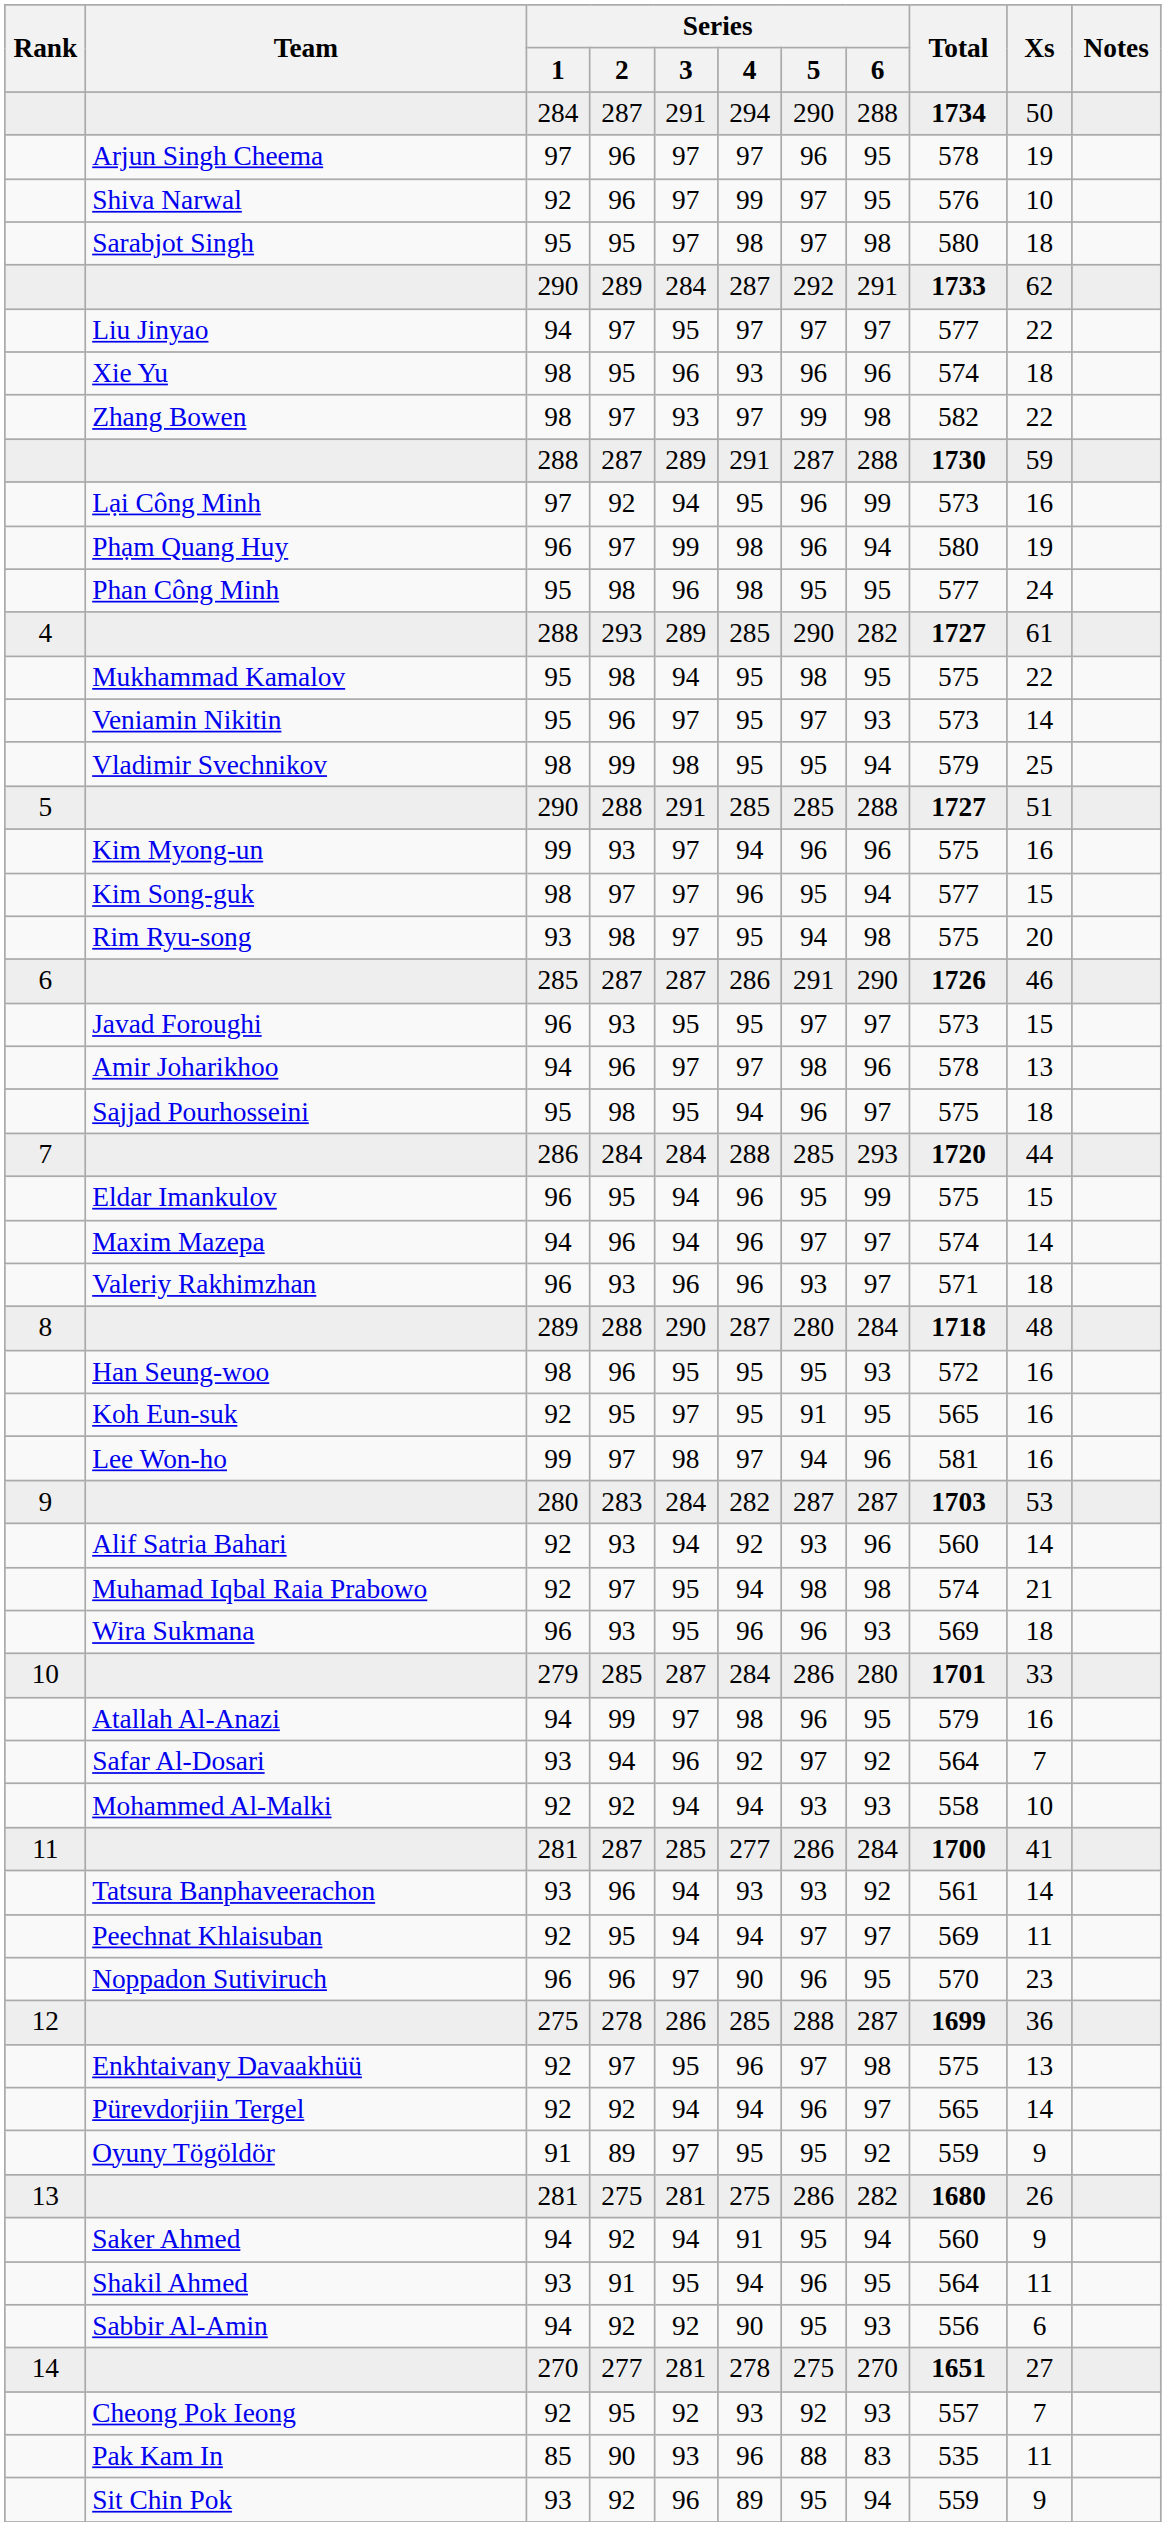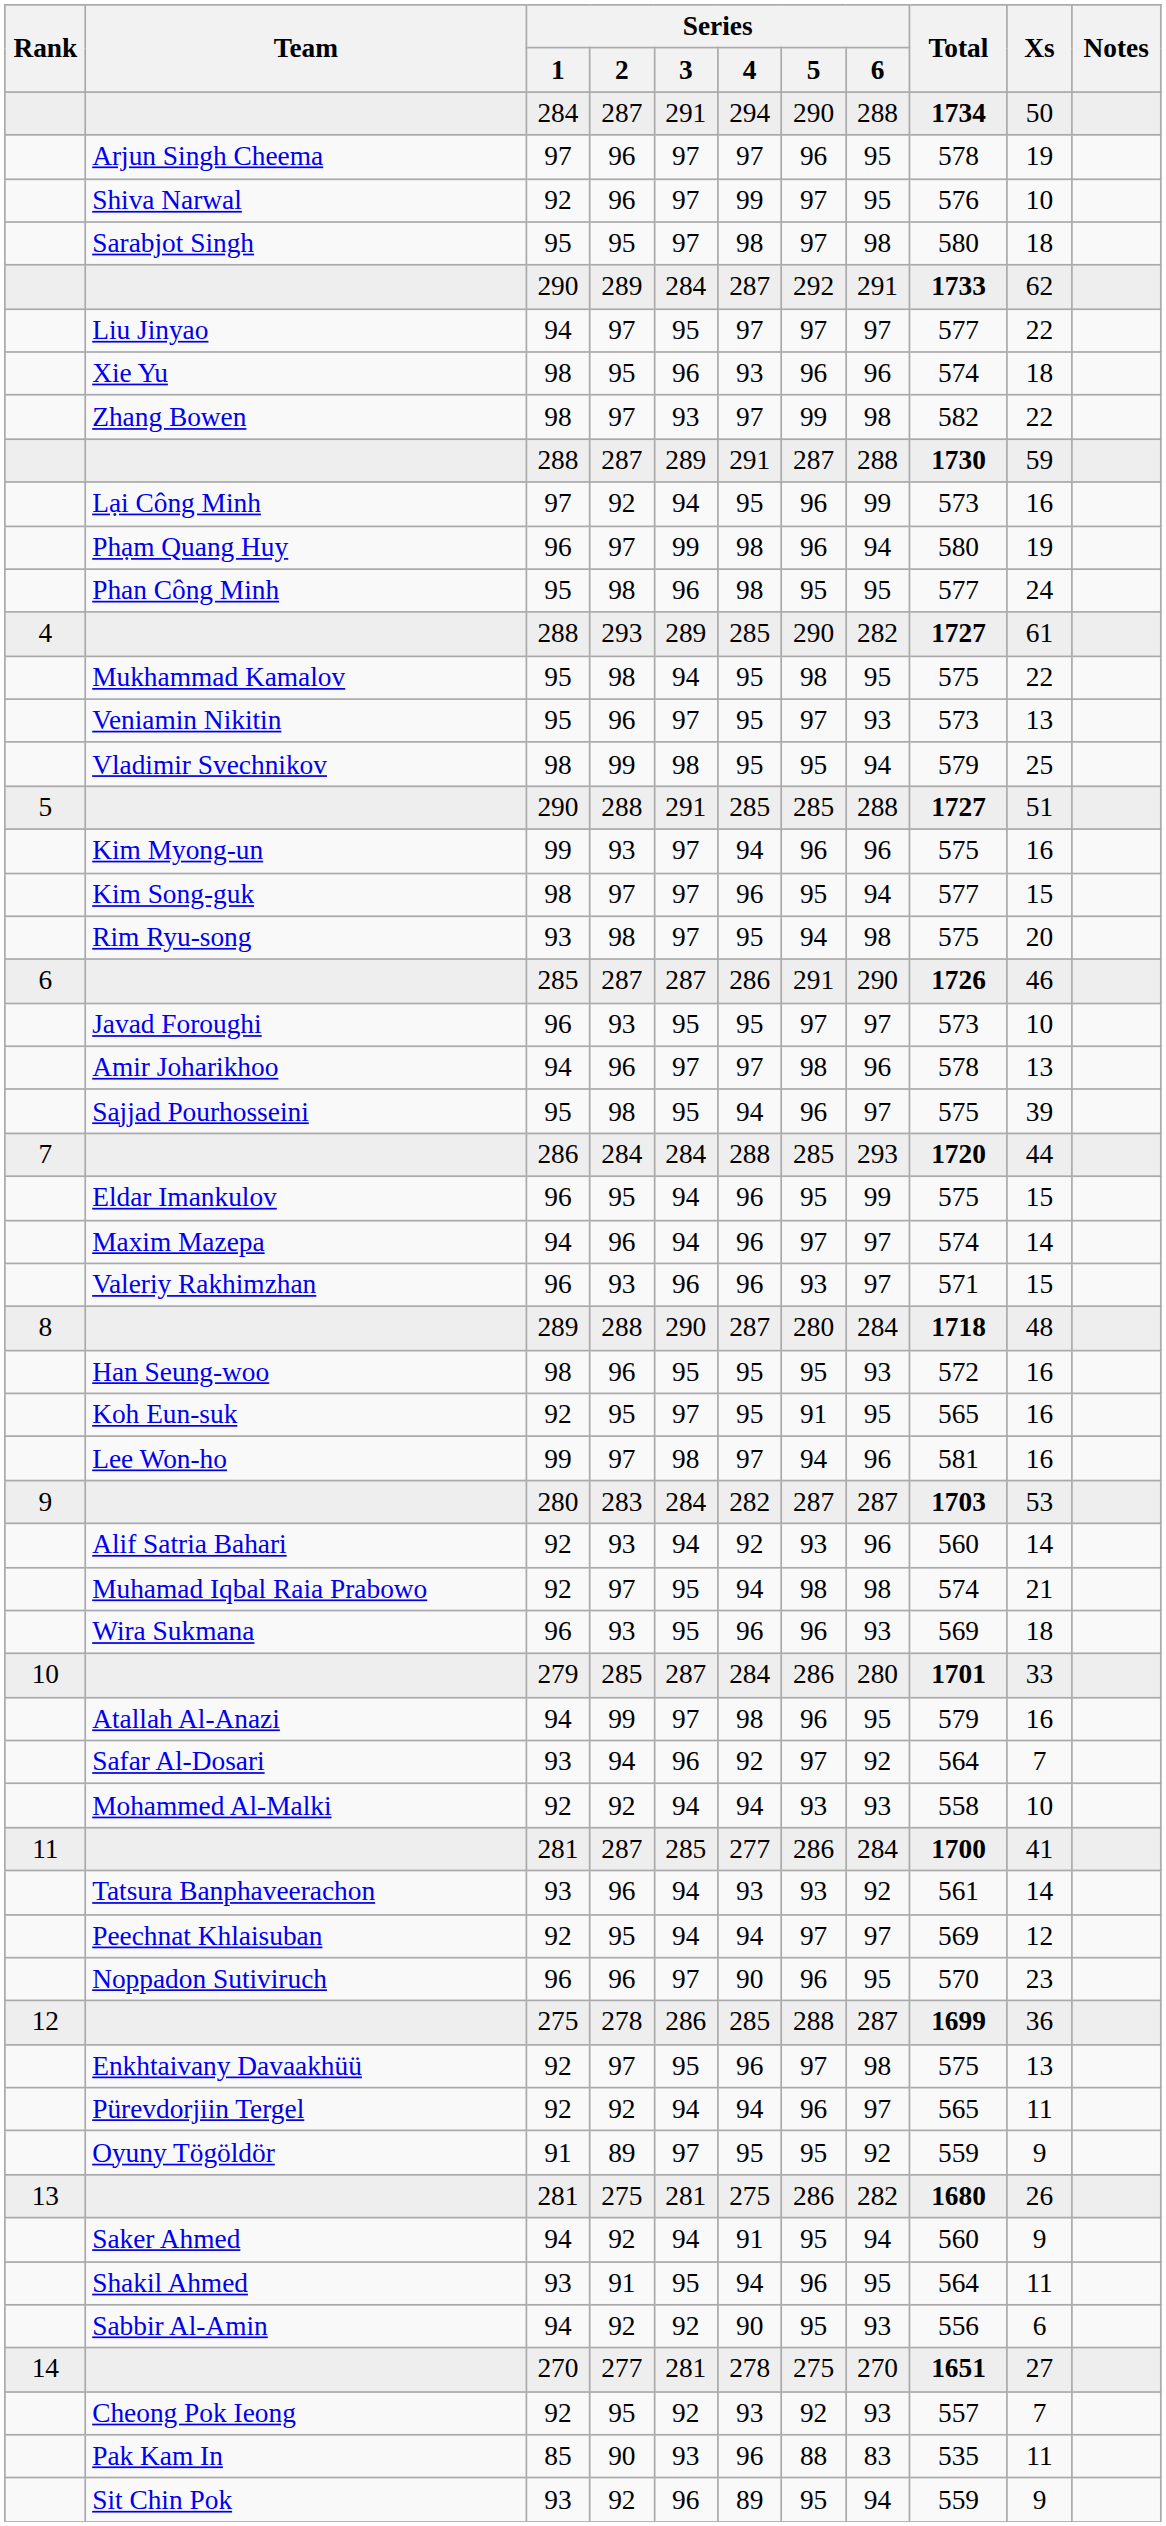 <table class="wikitable" style="text-align:center">
 <tr>
 <th rowspan=2 width=40>Rank</th>
 <th rowspan=2 width=250>Team</th>
 <th colspan=6>Series</th>
 <th rowspan=2 width=50>Total</th>
 <th rowspan=2 width=30>Xs</th>
 <th rowspan=2 width=45>Notes</th>
 </tr>
 <tr>
 <th width=30>1</th>
 <th width=30>2</th>
 <th width=30>3</th>
 <th width=30>4</th>
 <th width=30>5</th>
 <th width=30>6</th>
 </tr>
 <tr bgcolor=eeeeee>
 <td></td>
 <td align=left></td>
 <td>284</td>
 <td>287</td>
 <td>291</td>
 <td>294</td>
 <td>290</td>
 <td>288</td>
 <td><strong>1734</strong></td>
 <td>50</td>
 <td></td>
 </tr>
 <tr>
 <td></td>
 <td align=left><a href='#'>Arjun Singh Cheema</a></td>
 <td>97</td>
 <td>96</td>
 <td>97</td>
 <td>97</td>
 <td>96</td>
 <td>95</td>
 <td>578</td>
 <td>19</td>
 <td></td>
 </tr>
 <tr>
 <td></td>
 <td align=left><a href='#'>Shiva Narwal</a></td>
 <td>92</td>
 <td>96</td>
 <td>97</td>
 <td>99</td>
 <td>97</td>
 <td>95</td>
 <td>576</td>
 <td>10</td>
 <td></td>
 </tr>
 <tr>
 <td></td>
 <td align=left><a href='#'>Sarabjot Singh</a></td>
 <td>95</td>
 <td>95</td>
 <td>97</td>
 <td>98</td>
 <td>97</td>
 <td>98</td>
 <td>580</td>
 <td>18</td>
 <td></td>
 </tr>
 <tr bgcolor=eeeeee>
 <td></td>
 <td align=left></td>
 <td>290</td>
 <td>289</td>
 <td>284</td>
 <td>287</td>
 <td>292</td>
 <td>291</td>
 <td><strong>1733</strong></td>
 <td>62</td>
 <td></td>
 </tr>
 <tr>
 <td></td>
 <td align=left><a href='#'>Liu Jinyao</a></td>
 <td>94</td>
 <td>97</td>
 <td>95</td>
 <td>97</td>
 <td>97</td>
 <td>97</td>
 <td>577</td>
 <td>22</td>
 <td></td>
 </tr>
 <tr>
 <td></td>
 <td align=left><a href='#'>Xie Yu</a></td>
 <td>98</td>
 <td>95</td>
 <td>96</td>
 <td>93</td>
 <td>96</td>
 <td>96</td>
 <td>574</td>
 <td>18</td>
 <td></td>
 </tr>
 <tr>
 <td></td>
 <td align=left><a href='#'>Zhang Bowen</a></td>
 <td>98</td>
 <td>97</td>
 <td>93</td>
 <td>97</td>
 <td>99</td>
 <td>98</td>
 <td>582</td>
 <td>22</td>
 <td></td>
 </tr>
 <tr bgcolor=eeeeee>
 <td></td>
 <td align=left></td>
 <td>288</td>
 <td>287</td>
 <td>289</td>
 <td>291</td>
 <td>287</td>
 <td>288</td>
 <td><strong>1730</strong></td>
 <td>59</td>
 <td></td>
 </tr>
 <tr>
 <td></td>
 <td align=left><a href='#'>Lại Công Minh</a></td>
 <td>97</td>
 <td>92</td>
 <td>94</td>
 <td>95</td>
 <td>96</td>
 <td>99</td>
 <td>573</td>
 <td>16</td>
 <td></td>
 </tr>
 <tr>
 <td></td>
 <td align=left><a href='#'>Phạm Quang Huy</a></td>
 <td>96</td>
 <td>97</td>
 <td>99</td>
 <td>98</td>
 <td>96</td>
 <td>94</td>
 <td>580</td>
 <td>19</td>
 <td></td>
 </tr>
 <tr>
 <td></td>
 <td align=left><a href='#'>Phan Công Minh</a></td>
 <td>95</td>
 <td>98</td>
 <td>96</td>
 <td>98</td>
 <td>95</td>
 <td>95</td>
 <td>577</td>
 <td>24</td>
 <td></td>
 </tr>
 <tr bgcolor=eeeeee>
 <td>4</td>
 <td align=left></td>
 <td>288</td>
 <td>293</td>
 <td>289</td>
 <td>285</td>
 <td>290</td>
 <td>282</td>
 <td><strong>1727</strong></td>
 <td>61</td>
 <td></td>
 </tr>
 <tr>
 <td></td>
 <td align=left><a href='#'>Mukhammad Kamalov</a></td>
 <td>95</td>
 <td>98</td>
 <td>94</td>
 <td>95</td>
 <td>98</td>
 <td>95</td>
 <td>575</td>
 <td>22</td>
 <td></td>
 </tr>
 <tr>
 <td></td>
 <td align=left><a href='#'>Veniamin Nikitin</a></td>
 <td>95</td>
 <td>96</td>
 <td>97</td>
 <td>95</td>
 <td>97</td>
 <td>93</td>
 <td>573</td>
-<td>14</td>
+<td>13</td>
 <td></td>
 </tr>
 <tr>
 <td></td>
 <td align=left><a href='#'>Vladimir Svechnikov</a></td>
 <td>98</td>
 <td>99</td>
 <td>98</td>
 <td>95</td>
 <td>95</td>
 <td>94</td>
 <td>579</td>
 <td>25</td>
 <td></td>
 </tr>
 <tr bgcolor=eeeeee>
 <td>5</td>
 <td align=left></td>
 <td>290</td>
 <td>288</td>
 <td>291</td>
 <td>285</td>
 <td>285</td>
 <td>288</td>
 <td><strong>1727</strong></td>
 <td>51</td>
 <td></td>
 </tr>
 <tr>
 <td></td>
 <td align=left><a href='#'>Kim Myong-un</a></td>
 <td>99</td>
 <td>93</td>
 <td>97</td>
 <td>94</td>
 <td>96</td>
 <td>96</td>
 <td>575</td>
 <td>16</td>
 <td></td>
 </tr>
 <tr>
 <td></td>
 <td align=left><a href='#'>Kim Song-guk</a></td>
 <td>98</td>
 <td>97</td>
 <td>97</td>
 <td>96</td>
 <td>95</td>
 <td>94</td>
 <td>577</td>
 <td>15</td>
 <td></td>
 </tr>
 <tr>
 <td></td>
 <td align=left><a href='#'>Rim Ryu-song</a></td>
 <td>93</td>
 <td>98</td>
 <td>97</td>
 <td>95</td>
 <td>94</td>
 <td>98</td>
 <td>575</td>
 <td>20</td>
 <td></td>
 </tr>
 <tr bgcolor=eeeeee>
 <td>6</td>
 <td align=left></td>
 <td>285</td>
 <td>287</td>
 <td>287</td>
 <td>286</td>
 <td>291</td>
 <td>290</td>
 <td><strong>1726</strong></td>
 <td>46</td>
 <td></td>
 </tr>
 <tr>
 <td></td>
 <td align=left><a href='#'>Javad Foroughi</a></td>
 <td>96</td>
 <td>93</td>
 <td>95</td>
 <td>95</td>
 <td>97</td>
 <td>97</td>
 <td>573</td>
-<td>15</td>
+<td>10</td>
 <td></td>
 </tr>
 <tr>
 <td></td>
 <td align=left><a href='#'>Amir Joharikhoo</a></td>
 <td>94</td>
 <td>96</td>
 <td>97</td>
 <td>97</td>
 <td>98</td>
 <td>96</td>
 <td>578</td>
 <td>13</td>
 <td></td>
 </tr>
 <tr>
 <td></td>
 <td align=left><a href='#'>Sajjad Pourhosseini</a></td>
 <td>95</td>
 <td>98</td>
 <td>95</td>
 <td>94</td>
 <td>96</td>
 <td>97</td>
 <td>575</td>
-<td>18</td>
+<td>39</td>
 <td></td>
 </tr>
 <tr bgcolor=eeeeee>
 <td>7</td>
 <td align=left></td>
 <td>286</td>
 <td>284</td>
 <td>284</td>
 <td>288</td>
 <td>285</td>
 <td>293</td>
 <td><strong>1720</strong></td>
 <td>44</td>
 <td></td>
 </tr>
 <tr>
 <td></td>
 <td align=left><a href='#'>Eldar Imankulov</a></td>
 <td>96</td>
 <td>95</td>
 <td>94</td>
 <td>96</td>
 <td>95</td>
 <td>99</td>
 <td>575</td>
 <td>15</td>
 <td></td>
 </tr>
 <tr>
 <td></td>
 <td align=left><a href='#'>Maxim Mazepa</a></td>
 <td>94</td>
 <td>96</td>
 <td>94</td>
 <td>96</td>
 <td>97</td>
 <td>97</td>
 <td>574</td>
 <td>14</td>
 <td></td>
 </tr>
 <tr>
 <td></td>
 <td align=left><a href='#'>Valeriy Rakhimzhan</a></td>
 <td>96</td>
 <td>93</td>
 <td>96</td>
 <td>96</td>
 <td>93</td>
 <td>97</td>
 <td>571</td>
-<td>18</td>
+<td>15</td>
 <td></td>
 </tr>
 <tr bgcolor=eeeeee>
 <td>8</td>
 <td align=left></td>
 <td>289</td>
 <td>288</td>
 <td>290</td>
 <td>287</td>
 <td>280</td>
 <td>284</td>
 <td><strong>1718</strong></td>
 <td>48</td>
 <td></td>
 </tr>
 <tr>
 <td></td>
 <td align=left><a href='#'>Han Seung-woo</a></td>
 <td>98</td>
 <td>96</td>
 <td>95</td>
 <td>95</td>
 <td>95</td>
 <td>93</td>
 <td>572</td>
 <td>16</td>
 <td></td>
 </tr>
 <tr>
 <td></td>
 <td align=left><a href='#'>Koh Eun-suk</a></td>
 <td>92</td>
 <td>95</td>
 <td>97</td>
 <td>95</td>
 <td>91</td>
 <td>95</td>
 <td>565</td>
 <td>16</td>
 <td></td>
 </tr>
 <tr>
 <td></td>
 <td align=left><a href='#'>Lee Won-ho</a></td>
 <td>99</td>
 <td>97</td>
 <td>98</td>
 <td>97</td>
 <td>94</td>
 <td>96</td>
 <td>581</td>
 <td>16</td>
 <td></td>
 </tr>
 <tr bgcolor=eeeeee>
 <td>9</td>
 <td align=left></td>
 <td>280</td>
 <td>283</td>
 <td>284</td>
 <td>282</td>
 <td>287</td>
 <td>287</td>
 <td><strong>1703</strong></td>
 <td>53</td>
 <td></td>
 </tr>
 <tr>
 <td></td>
 <td align=left><a href='#'>Alif Satria Bahari</a></td>
 <td>92</td>
 <td>93</td>
 <td>94</td>
 <td>92</td>
 <td>93</td>
 <td>96</td>
 <td>560</td>
 <td>14</td>
 <td></td>
 </tr>
 <tr>
 <td></td>
 <td align=left><a href='#'>Muhamad Iqbal Raia Prabowo</a></td>
 <td>92</td>
 <td>97</td>
 <td>95</td>
 <td>94</td>
 <td>98</td>
 <td>98</td>
 <td>574</td>
 <td>21</td>
 <td></td>
 </tr>
 <tr>
 <td></td>
 <td align=left><a href='#'>Wira Sukmana</a></td>
 <td>96</td>
 <td>93</td>
 <td>95</td>
 <td>96</td>
 <td>96</td>
 <td>93</td>
 <td>569</td>
 <td>18</td>
 <td></td>
 </tr>
 <tr bgcolor=eeeeee>
 <td>10</td>
 <td align=left></td>
 <td>279</td>
 <td>285</td>
 <td>287</td>
 <td>284</td>
 <td>286</td>
 <td>280</td>
 <td><strong>1701</strong></td>
 <td>33</td>
 <td></td>
 </tr>
 <tr>
 <td></td>
 <td align=left><a href='#'>Atallah Al-Anazi</a></td>
 <td>94</td>
 <td>99</td>
 <td>97</td>
 <td>98</td>
 <td>96</td>
 <td>95</td>
 <td>579</td>
 <td>16</td>
 <td></td>
 </tr>
 <tr>
 <td></td>
 <td align=left><a href='#'>Safar Al-Dosari</a></td>
 <td>93</td>
 <td>94</td>
 <td>96</td>
 <td>92</td>
 <td>97</td>
 <td>92</td>
 <td>564</td>
 <td>7</td>
 <td></td>
 </tr>
 <tr>
 <td></td>
 <td align=left><a href='#'>Mohammed Al-Malki</a></td>
 <td>92</td>
 <td>92</td>
 <td>94</td>
 <td>94</td>
 <td>93</td>
 <td>93</td>
 <td>558</td>
 <td>10</td>
 <td></td>
 </tr>
 <tr bgcolor=eeeeee>
 <td>11</td>
 <td align=left></td>
 <td>281</td>
 <td>287</td>
 <td>285</td>
 <td>277</td>
 <td>286</td>
 <td>284</td>
 <td><strong>1700</strong></td>
 <td>41</td>
 <td></td>
 </tr>
 <tr>
 <td></td>
 <td align=left><a href='#'>Tatsura Banphaveerachon</a></td>
 <td>93</td>
 <td>96</td>
 <td>94</td>
 <td>93</td>
 <td>93</td>
 <td>92</td>
 <td>561</td>
 <td>14</td>
 <td></td>
 </tr>
 <tr>
 <td></td>
 <td align=left><a href='#'>Peechnat Khlaisuban</a></td>
 <td>92</td>
 <td>95</td>
 <td>94</td>
 <td>94</td>
 <td>97</td>
 <td>97</td>
 <td>569</td>
-<td>11</td>
+<td>12</td>
 <td></td>
 </tr>
 <tr>
 <td></td>
 <td align=left><a href='#'>Noppadon Sutiviruch</a></td>
 <td>96</td>
 <td>96</td>
 <td>97</td>
 <td>90</td>
 <td>96</td>
 <td>95</td>
 <td>570</td>
 <td>23</td>
 <td></td>
 </tr>
 <tr bgcolor=eeeeee>
 <td>12</td>
 <td align=left></td>
 <td>275</td>
 <td>278</td>
 <td>286</td>
 <td>285</td>
 <td>288</td>
 <td>287</td>
 <td><strong>1699</strong></td>
 <td>36</td>
 <td></td>
 </tr>
 <tr>
 <td></td>
 <td align=left><a href='#'>Enkhtaivany Davaakhüü</a></td>
 <td>92</td>
 <td>97</td>
 <td>95</td>
 <td>96</td>
 <td>97</td>
 <td>98</td>
 <td>575</td>
 <td>13</td>
 <td></td>
 </tr>
 <tr>
 <td></td>
 <td align=left><a href='#'>Pürevdorjiin Tergel</a></td>
 <td>92</td>
 <td>92</td>
 <td>94</td>
 <td>94</td>
 <td>96</td>
 <td>97</td>
 <td>565</td>
-<td>14</td>
+<td>11</td>
 <td></td>
 </tr>
 <tr>
 <td></td>
 <td align=left><a href='#'>Oyuny Tögöldör</a></td>
 <td>91</td>
 <td>89</td>
 <td>97</td>
 <td>95</td>
 <td>95</td>
 <td>92</td>
 <td>559</td>
 <td>9</td>
 <td></td>
 </tr>
 <tr bgcolor=eeeeee>
 <td>13</td>
 <td align=left></td>
 <td>281</td>
 <td>275</td>
 <td>281</td>
 <td>275</td>
 <td>286</td>
 <td>282</td>
 <td><strong>1680</strong></td>
 <td>26</td>
 <td></td>
 </tr>
 <tr>
 <td></td>
 <td align=left><a href='#'>Saker Ahmed</a></td>
 <td>94</td>
 <td>92</td>
 <td>94</td>
 <td>91</td>
 <td>95</td>
 <td>94</td>
 <td>560</td>
 <td>9</td>
 <td></td>
 </tr>
 <tr>
 <td></td>
 <td align=left><a href='#'>Shakil Ahmed</a></td>
 <td>93</td>
 <td>91</td>
 <td>95</td>
 <td>94</td>
 <td>96</td>
 <td>95</td>
 <td>564</td>
 <td>11</td>
 <td></td>
 </tr>
 <tr>
 <td></td>
 <td align=left><a href='#'>Sabbir Al-Amin</a></td>
 <td>94</td>
 <td>92</td>
 <td>92</td>
 <td>90</td>
 <td>95</td>
 <td>93</td>
 <td>556</td>
 <td>6</td>
 <td></td>
 </tr>
 <tr bgcolor=eeeeee>
 <td>14</td>
 <td align=left></td>
 <td>270</td>
 <td>277</td>
 <td>281</td>
 <td>278</td>
 <td>275</td>
 <td>270</td>
 <td><strong>1651</strong></td>
 <td>27</td>
 <td></td>
 </tr>
 <tr>
 <td></td>
 <td align=left><a href='#'>Cheong Pok Ieong</a></td>
 <td>92</td>
 <td>95</td>
 <td>92</td>
 <td>93</td>
 <td>92</td>
 <td>93</td>
 <td>557</td>
 <td>7</td>
 <td></td>
 </tr>
 <tr>
 <td></td>
 <td align=left><a href='#'>Pak Kam In</a></td>
 <td>85</td>
 <td>90</td>
 <td>93</td>
 <td>96</td>
 <td>88</td>
 <td>83</td>
 <td>535</td>
 <td>11</td>
 <td></td>
 </tr>
 <tr>
 <td></td>
 <td align=left><a href='#'>Sit Chin Pok</a></td>
 <td>93</td>
 <td>92</td>
 <td>96</td>
 <td>89</td>
 <td>95</td>
 <td>94</td>
 <td>559</td>
 <td>9</td>
 <td></td>
 </tr>
 </table>
